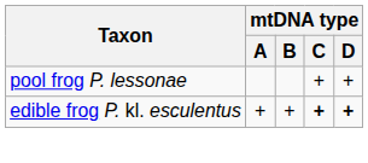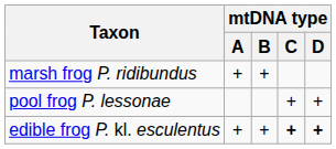 <table class="wikitable">
 <tr>
 <th rowspan=2>Taxon</th>
 <th colspan=4>mtDNA type</th>
 </tr>
 <tr>
 <th>A</th>
 <th>B</th>
 <th>C</th>
 <th>D</th>
+</tr>
+<tr>
+<td><a href='#'>marsh frog</a> <em>P. ridibundus</em></td>
+<td style="text-align: center;">+</td>
+<td style="text-align: center;">+</td>
+<td></td>
+<td></td>
 </tr>
 <tr>
 <td><a href='#'>pool frog</a> <em>P. lessonae</em></td>
 <td></td>
 <td></td>
 <td style="text-align: center;">+</td>
 <td style="text-align: center;">+</td>
 </tr>
 <tr>
 <td><a href='#'>edible frog</a> <em>P.</em> kl. <em>esculentus</em></td>
 <td style="text-align: center;">+</td>
 <td style="text-align: center;">+</td>
 <td style="text-align: center;"><strong>+</strong></td>
 <td style="text-align: center;"><strong>+</strong></td>
 </tr>
 </table>
